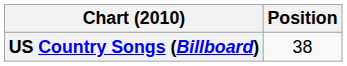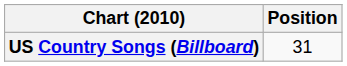 <table class="wikitable plainrowheaders">
 <tr>
 <th scope="col">Chart (2010)</th>
 <th scope="col">Position</th>
 </tr>
 <tr>
 <th scope="row">US <a href='#'>Country Songs</a> (<em><a href='#'>Billboard</a></em>)</th>
-<td align="center">38</td>
+<td align="center">31</td>
 </tr>
 </table>
